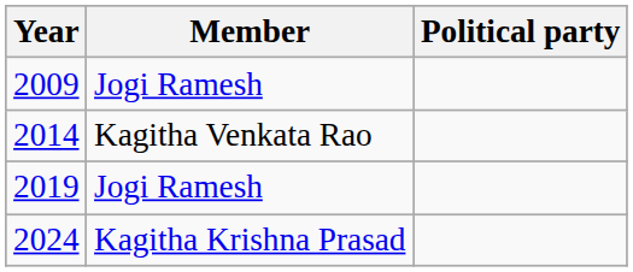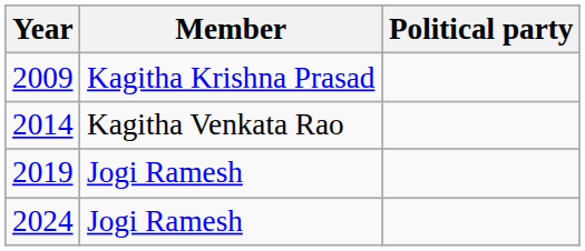 <table class="wikitable sortable">
 <tr>
 <th>Year</th>
 <th>Member</th>
 <th colspan="2">Political party</th>
 </tr>
 <tr>
 <td><a href='#'>2009</a></td>
-<td><a href='#'>Jogi Ramesh</a></td>
+<td><a href='#'>Kagitha Krishna Prasad</a></td>
 <td></td>
 </tr>
 <tr>
 <td><a href='#'>2014</a></td>
 <td>Kagitha Venkata Rao</td>
 <td></td>
 </tr>
 <tr>
 <td><a href='#'>2019</a></td>
 <td><a href='#'>Jogi Ramesh</a></td>
 <td></td>
 </tr>
 <tr>
 <td><a href='#'>2024</a></td>
-<td><a href='#'>Kagitha Krishna Prasad</a></td>
+<td><a href='#'>Jogi Ramesh</a></td>
 <td></td>
 </tr>
 </table>
